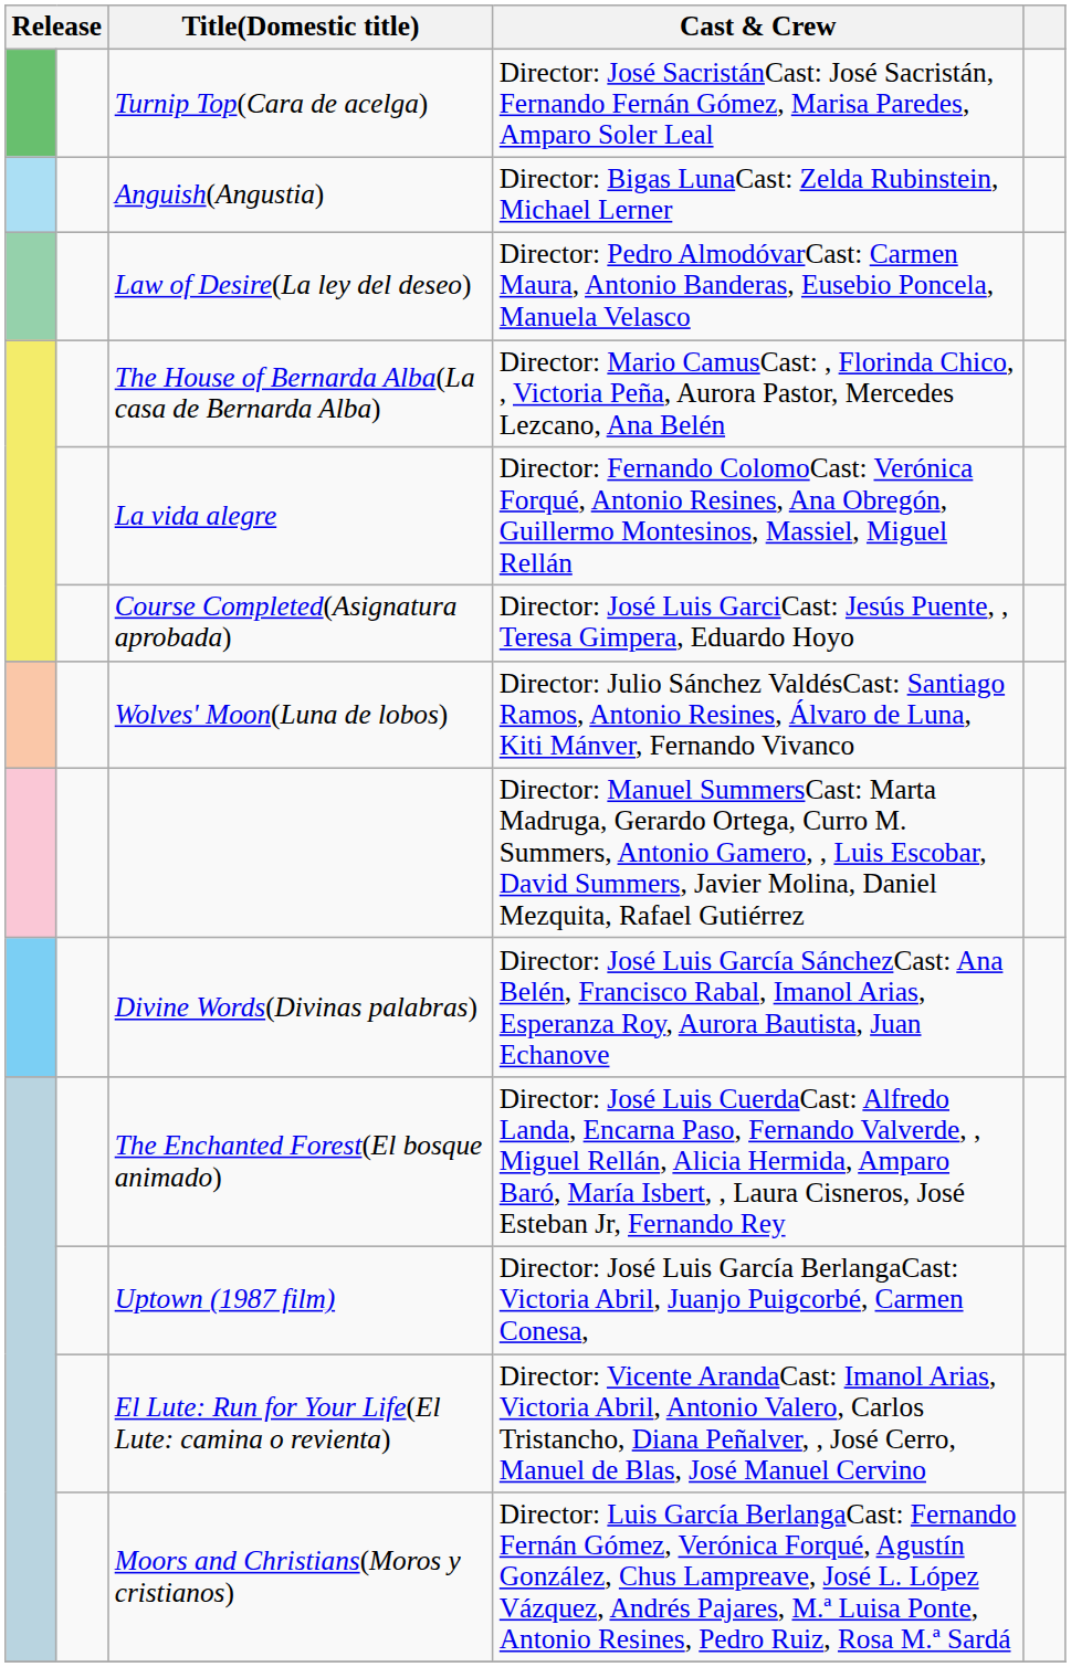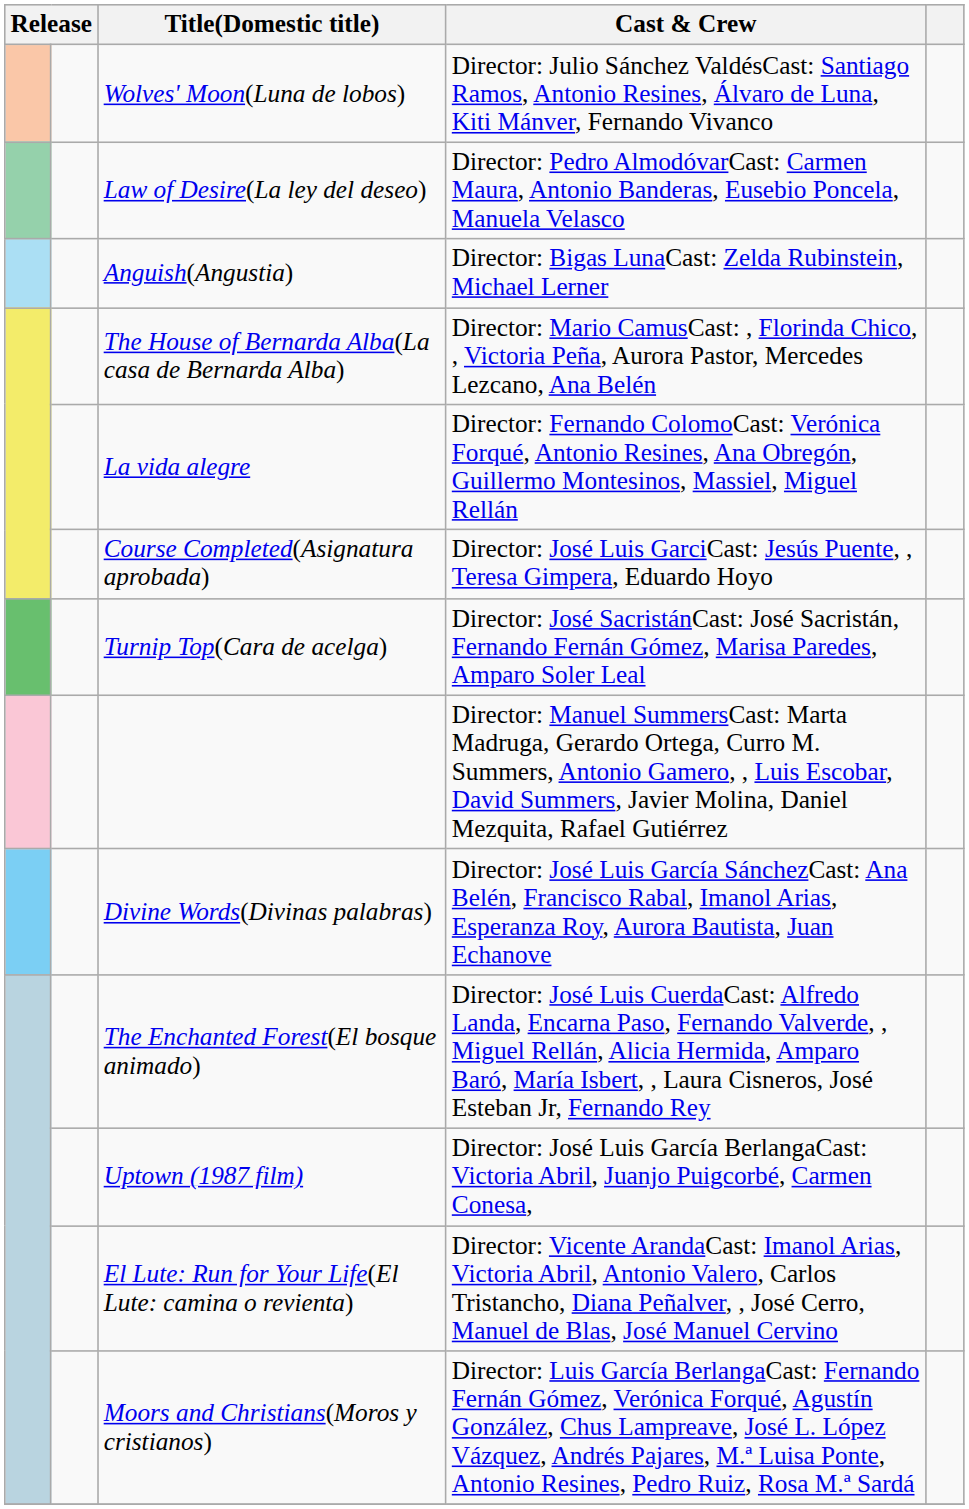 <table class="wikitable">
 <tr>
 <th colspan="2" style="width:5%;">Release</th>
 <th>Title(Domestic title)</th>
 <th style="width:50%;">Cast & Crew</th>
 <th style="width:4%;"></th>
 </tr>
 <tr>
-<td rowspan = "1" bgcolor = #68bf6e></td>
+<td rowspan = "1" bgcolor = "#fac7a8"></td>
 <td></td>
-<td><em><a href='#'>Turnip Top</a></em>(<em>Cara de acelga</em>)</td>
-<td>Director: <a href='#'>José Sacristán</a>Cast: José Sacristán, <a href='#'>Fernando Fernán Gómez</a>, <a href='#'>Marisa Paredes</a>, <a href='#'>Amparo Soler Leal</a></td>
+<td><em><a href='#'>Wolves' Moon</a></em>(<em>Luna de lobos</em>)</td>
+<td>Director: Julio Sánchez ValdésCast: <a href='#'>Santiago Ramos</a>, <a href='#'>Antonio Resines</a>, <a href='#'>Álvaro de Luna</a>, <a href='#'>Kiti Mánver</a>, Fernando Vivanco</td>
+<td></td>
+</tr>
+<tr>
+<td rowspan = "1" bgcolor = "#95d1ab"></td>
+<td></td>
+<td><em><a href='#'>Law of Desire</a></em>(<em>La ley del deseo</em>)</td>
+<td>Director: <a href='#'>Pedro Almodóvar</a>Cast: <a href='#'>Carmen Maura</a>, <a href='#'>Antonio Banderas</a>, <a href='#'>Eusebio Poncela</a>, <a href='#'>Manuela Velasco</a></td>
 <td></td>
 </tr>
 <tr>
 <td rowspan = "1" bgcolor = "#abdff4"></td>
 <td></td>
 <td><em><a href='#'>Anguish</a></em>(<em>Angustia</em>)</td>
 <td>Director: <a href='#'>Bigas Luna</a>Cast: <a href='#'>Zelda Rubinstein</a>, <a href='#'>Michael Lerner</a></td>
-<td></td>
-</tr>
-<tr>
-<td rowspan = "1" bgcolor = "#95d1ab"></td>
-<td></td>
-<td><em><a href='#'>Law of Desire</a></em>(<em>La ley del deseo</em>)</td>
-<td>Director: <a href='#'>Pedro Almodóvar</a>Cast: <a href='#'>Carmen Maura</a>, <a href='#'>Antonio Banderas</a>, <a href='#'>Eusebio Poncela</a>, <a href='#'>Manuela Velasco</a></td>
 <td></td>
 </tr>
 <tr>
 <td rowspan = "3" bgcolor = "f3ec6a"></td>
 <td></td>
 <td><em><a href='#'>The House of Bernarda Alba</a></em>(<em>La casa de Bernarda Alba</em>)</td>
 <td>Director: <a href='#'>Mario Camus</a>Cast: , <a href='#'>Florinda Chico</a>, , <a href='#'>Victoria Peña</a>, Aurora Pastor, Mercedes Lezcano, <a href='#'>Ana Belén</a></td>
 <td></td>
 </tr>
 <tr>
 <td></td>
 <td><em><a href='#'>La vida alegre</a></em></td>
 <td>Director: <a href='#'>Fernando Colomo</a>Cast: <a href='#'>Verónica Forqué</a>, <a href='#'>Antonio Resines</a>, <a href='#'>Ana Obregón</a>, <a href='#'>Guillermo Montesinos</a>, <a href='#'>Massiel</a>, <a href='#'>Miguel Rellán</a></td>
 <td></td>
 </tr>
 <tr>
 <td></td>
 <td><em><a href='#'>Course Completed</a></em>(<em>Asignatura aprobada</em>)</td>
 <td>Director: <a href='#'>José Luis Garci</a>Cast: <a href='#'>Jesús Puente</a>, , <a href='#'>Teresa Gimpera</a>, Eduardo Hoyo</td>
 <td></td>
 </tr>
 <tr>
-<td rowspan = "1" bgcolor = "#fac7a8"></td>
+<td rowspan = "1" bgcolor = #68bf6e></td>
 <td></td>
-<td><em><a href='#'>Wolves' Moon</a></em>(<em>Luna de lobos</em>)</td>
-<td>Director: Julio Sánchez ValdésCast: <a href='#'>Santiago Ramos</a>, <a href='#'>Antonio Resines</a>, <a href='#'>Álvaro de Luna</a>, <a href='#'>Kiti Mánver</a>, Fernando Vivanco</td>
+<td><em><a href='#'>Turnip Top</a></em>(<em>Cara de acelga</em>)</td>
+<td>Director: <a href='#'>José Sacristán</a>Cast: José Sacristán, <a href='#'>Fernando Fernán Gómez</a>, <a href='#'>Marisa Paredes</a>, <a href='#'>Amparo Soler Leal</a></td>
 <td></td>
 </tr>
 <tr>
 <td rowspan = "1" bgcolor = "#fac7d6"></td>
 <td></td>
 <td><em></em></td>
 <td>Director: <a href='#'>Manuel Summers</a>Cast: Marta Madruga, Gerardo Ortega, Curro M. Summers, <a href='#'>Antonio Gamero</a>, , <a href='#'>Luis Escobar</a>, <a href='#'>David Summers</a>, Javier Molina, Daniel Mezquita, Rafael Gutiérrez</td>
 <td></td>
 </tr>
 <tr>
 <td rowspan = "1" bgcolor = "#7bcff4"></td>
 <td></td>
 <td><em><a href='#'>Divine Words</a></em>(<em>Divinas palabras</em>)</td>
 <td>Director: <a href='#'>José Luis García Sánchez</a>Cast: <a href='#'>Ana Belén</a>, <a href='#'>Francisco Rabal</a>, <a href='#'>Imanol Arias</a>, <a href='#'>Esperanza Roy</a>, <a href='#'>Aurora Bautista</a>, <a href='#'>Juan Echanove</a></td>
 <td></td>
 </tr>
 <tr>
 <td rowspan = "4" bgcolor = "#b9d4e"></td>
 <td></td>
 <td><em><a href='#'>The Enchanted Forest</a></em>(<em>El bosque animado</em>)</td>
 <td>Director: <a href='#'>José Luis Cuerda</a>Cast: <a href='#'>Alfredo Landa</a>, <a href='#'>Encarna Paso</a>, <a href='#'>Fernando Valverde</a>, , <a href='#'>Miguel Rellán</a>, <a href='#'>Alicia Hermida</a>, <a href='#'>Amparo Baró</a>, <a href='#'>María Isbert</a>, , Laura Cisneros, José Esteban Jr, <a href='#'>Fernando Rey</a></td>
 <td></td>
 </tr>
 <tr>
 <td></td>
 <td><em><a href='#'>Uptown (1987 film)</a></em></td>
 <td>Director: José Luis García BerlangaCast: <a href='#'>Victoria Abril</a>, <a href='#'>Juanjo Puigcorbé</a>, <a href='#'>Carmen Conesa</a>, </td>
 <td></td>
 </tr>
 <tr>
 <td></td>
 <td><em><a href='#'>El Lute: Run for Your Life</a></em>(<em>El Lute: camina o revienta</em>)</td>
 <td>Director: <a href='#'>Vicente Aranda</a>Cast: <a href='#'>Imanol Arias</a>, <a href='#'>Victoria Abril</a>, <a href='#'>Antonio Valero</a>, Carlos Tristancho, <a href='#'>Diana Peñalver</a>, , José Cerro, <a href='#'>Manuel de Blas</a>, <a href='#'>José Manuel Cervino</a></td>
 <td></td>
 </tr>
 <tr>
 <td></td>
 <td><em><a href='#'>Moors and Christians</a></em>(<em>Moros y cristianos</em>)</td>
 <td>Director: <a href='#'>Luis García Berlanga</a>Cast: <a href='#'>Fernando Fernán Gómez</a>, <a href='#'>Verónica Forqué</a>, <a href='#'>Agustín González</a>, <a href='#'>Chus Lampreave</a>, <a href='#'>José L. López Vázquez</a>, <a href='#'>Andrés Pajares</a>, <a href='#'>M.ª Luisa Ponte</a>, <a href='#'>Antonio Resines</a>, <a href='#'>Pedro Ruiz</a>, <a href='#'>Rosa M.ª Sardá</a></td>
 <td></td>
 </tr>
 <tr>
 </tr>
 </table>
